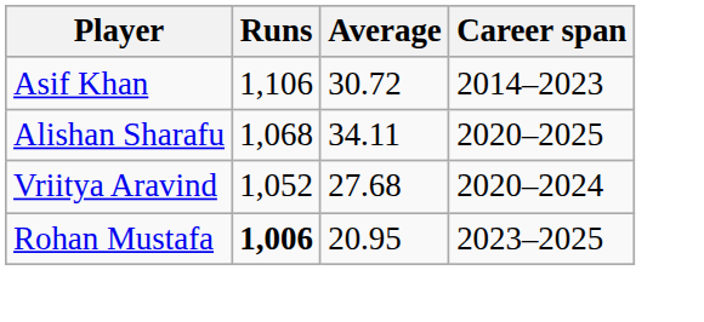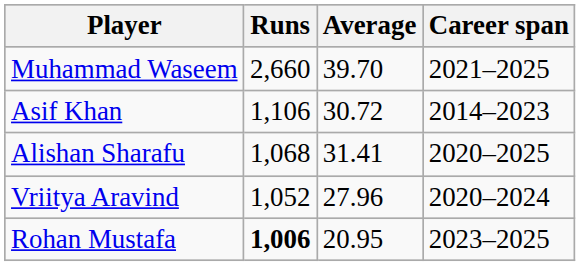 <table class="wikitable">
 <tr>
 <th>Player</th>
 <th>Runs</th>
 <th>Average</th>
 <th>Career span</th>
+</tr>
+<tr>
+<td><a href='#'>Muhammad Waseem</a></td>
+<td>2,660</td>
+<td>39.70</td>
+<td>2021–2025</td>
 </tr>
 <tr>
 <td><a href='#'>Asif Khan</a></td>
 <td>1,106</td>
 <td>30.72</td>
 <td>2014–2023</td>
 </tr>
 <tr>
 <td><a href='#'>Alishan Sharafu</a></td>
 <td>1,068</td>
-<td>34.11</td>
+<td>31.41</td>
 <td>2020–2025</td>
 </tr>
 <tr>
 <td><a href='#'>Vriitya Aravind</a></td>
 <td>1,052</td>
-<td>27.68</td>
+<td>27.96</td>
 <td>2020–2024</td>
 </tr>
 <tr>
 <td><a href='#'>Rohan Mustafa</a></td>
 <td><strong>1,006</strong></td>
 <td>20.95</td>
 <td>2023–2025</td>
 </tr>
 </table>
